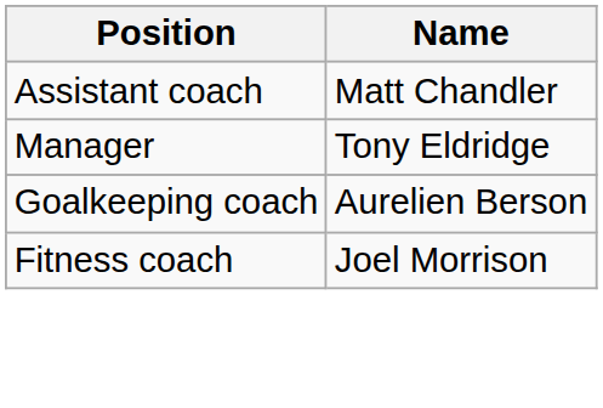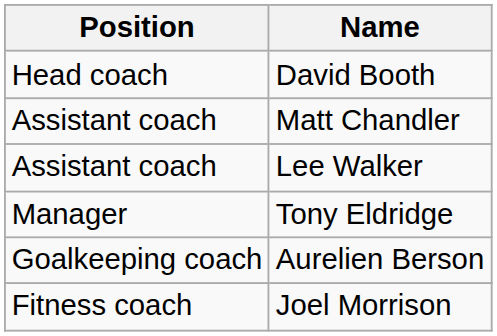 <table class="wikitable">
 <tr>
 <th>Position</th>
 <th>Name</th>
 </tr>
 <tr>
+<td>Head coach</td>
+<td>David Booth</td>
+</tr>
+<tr>
 <td>Assistant coach</td>
 <td>Matt Chandler</td>
+</tr>
+<tr>
+<td>Assistant coach</td>
+<td>Lee Walker</td>
 </tr>
 <tr>
 <td>Manager</td>
 <td>Tony Eldridge</td>
 </tr>
 <tr>
 <td>Goalkeeping coach</td>
 <td>Aurelien Berson</td>
 </tr>
 <tr>
 <td>Fitness coach</td>
 <td>Joel Morrison</td>
 </tr>
 </table>
